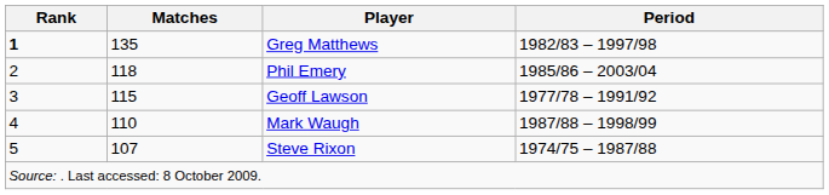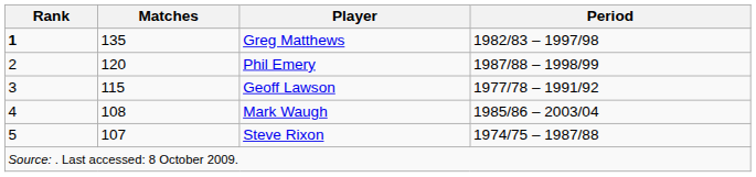 <table class="wikitable" style="width:90%;">
 <tr>
 <th>Rank</th>
 <th>Matches</th>
 <th>Player</th>
 <th>Period</th>
 </tr>
 <tr>
 <td><strong>1</strong></td>
 <td>135</td>
 <td><a href='#'>Greg Matthews</a></td>
 <td>1982/83 – 1997/98</td>
 </tr>
 <tr>
 <td>2</td>
-<td>118</td>
+<td>120</td>
 <td><a href='#'>Phil Emery</a></td>
-<td>1985/86 – 2003/04</td>
+<td>1987/88 – 1998/99</td>
 </tr>
 <tr>
 <td>3</td>
 <td>115</td>
 <td><a href='#'>Geoff Lawson</a></td>
 <td>1977/78 – 1991/92</td>
 </tr>
 <tr>
 <td>4</td>
-<td>110</td>
+<td>108</td>
 <td><a href='#'>Mark Waugh</a></td>
-<td>1987/88 – 1998/99</td>
+<td>1985/86 – 2003/04</td>
 </tr>
 <tr>
 <td>5</td>
 <td>107</td>
 <td><a href='#'>Steve Rixon</a></td>
 <td>1974/75 – 1987/88</td>
 </tr>
 <tr>
 <td colspan=4><small><em>Source: </em>. Last accessed: 8 October 2009.</small></td>
 </tr>
 </table>
